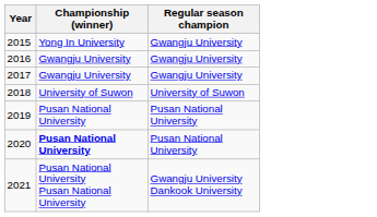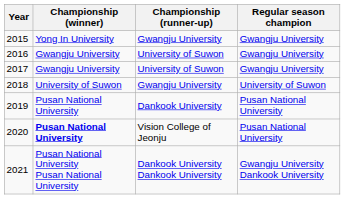 <table class="wikitable sortable sortable">
 <tr>
 <th scope="col" width=40>Year</th>
 <th scope="col" width=160>Championship<br>(winner)</th>
+<th scope="col" width=160>Championship<br>(runner-up)</th>
 <th scope="col" width=160>Regular season champion</th>
 </tr>
 <tr>
 <td>2015</td>
 <td><a href='#'>Yong In University</a></td>
 <td><a href='#'>Gwangju University</a></td>
+<td><a href='#'>Gwangju University</a></td>
 </tr>
 <tr>
 <td>2016</td>
 <td><a href='#'>Gwangju University</a></td>
+<td><a href='#'>University of Suwon</a></td>
 <td><a href='#'>Gwangju University</a></td>
 </tr>
 <tr>
 <td>2017</td>
 <td><a href='#'>Gwangju University</a></td>
+<td><a href='#'>University of Suwon</a></td>
 <td><a href='#'>Gwangju University</a></td>
 </tr>
 <tr>
 <td>2018</td>
 <td><a href='#'>University of Suwon</a></td>
+<td><a href='#'>Gwangju University</a></td>
 <td><a href='#'>University of Suwon</a></td>
 </tr>
 <tr>
 <td>2019</td>
 <td><a href='#'>Pusan National University</a></td>
+<td><a href='#'>Dankook University</a></td>
 <td><a href='#'>Pusan National University</a></td>
 </tr>
 <tr>
 <td>2020</td>
 <td><strong><a href='#'>Pusan National University</a></strong></td>
+<td>Vision College of Jeonju</td>
 <td><a href='#'>Pusan National University</a></td>
 </tr>
 <tr>
 <td>2021</td>
 <td><a href='#'>Pusan National University</a><br><a href='#'>Pusan National University</a></td>
+<td><a href='#'>Dankook University</a><br><a href='#'>Dankook University</a></td>
 <td><a href='#'>Gwangju University</a><br><a href='#'>Dankook University</a></td>
 </tr>
 </table>
